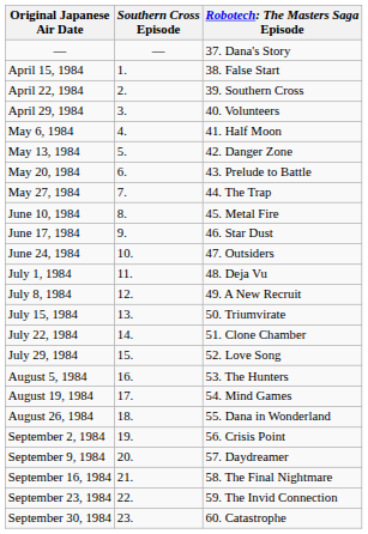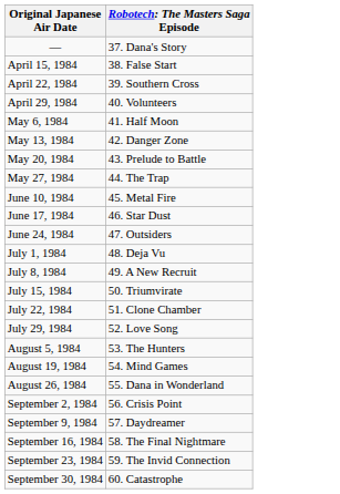 <table class="wikitable">
 <tr>
 <th>Original Japanese<br>Air Date</th>
-<th><em>Southern Cross</em><br>Episode</th>
 <th><em><a href='#'>Robotech</a>: The Masters Saga</em><br>Episode</th>
 </tr>
 <tr>
-<td align=center>—</td>
 <td align=center>—</td>
 <td>37. Dana's Story</td>
 </tr>
 <tr>
 <td>April 15, 1984</td>
-<td>1. </td>
 <td>38. False Start</td>
 </tr>
 <tr>
 <td>April 22, 1984</td>
-<td>2. </td>
 <td>39. Southern Cross</td>
 </tr>
 <tr>
 <td>April 29, 1984</td>
-<td>3. </td>
 <td>40. Volunteers</td>
 </tr>
 <tr>
 <td>May 6, 1984</td>
-<td>4. </td>
 <td>41. Half Moon</td>
 </tr>
 <tr>
 <td>May 13, 1984</td>
-<td>5. </td>
 <td>42. Danger Zone</td>
 </tr>
 <tr>
 <td>May 20, 1984</td>
-<td>6. </td>
 <td>43. Prelude to Battle</td>
 </tr>
 <tr>
 <td>May 27, 1984</td>
-<td>7. </td>
 <td>44. The Trap</td>
 </tr>
 <tr>
 <td>June 10, 1984</td>
-<td>8. </td>
 <td>45. Metal Fire</td>
 </tr>
 <tr>
 <td>June 17, 1984</td>
-<td>9. </td>
 <td>46. Star Dust</td>
 </tr>
 <tr>
 <td>June 24, 1984</td>
-<td>10. </td>
 <td>47. Outsiders</td>
 </tr>
 <tr>
 <td>July 1, 1984</td>
-<td>11. </td>
 <td>48. Deja Vu</td>
 </tr>
 <tr>
 <td>July 8, 1984</td>
-<td>12. </td>
 <td>49. A New Recruit</td>
 </tr>
 <tr>
 <td>July 15, 1984</td>
-<td>13. </td>
 <td>50. Triumvirate</td>
 </tr>
 <tr>
 <td>July 22, 1984</td>
-<td>14. </td>
 <td>51. Clone Chamber</td>
 </tr>
 <tr>
 <td>July 29, 1984</td>
-<td>15. </td>
 <td>52. Love Song</td>
 </tr>
 <tr>
 <td>August 5, 1984</td>
-<td>16. </td>
 <td>53. The Hunters</td>
 </tr>
 <tr>
 <td>August 19, 1984</td>
-<td>17. </td>
 <td>54. Mind Games</td>
 </tr>
 <tr>
 <td>August 26, 1984</td>
-<td>18. </td>
 <td>55. Dana in Wonderland</td>
 </tr>
 <tr>
 <td>September 2, 1984</td>
-<td>19. </td>
 <td>56. Crisis Point</td>
 </tr>
 <tr>
 <td>September 9, 1984</td>
-<td>20. </td>
 <td>57. Daydreamer</td>
 </tr>
 <tr>
 <td>September 16, 1984</td>
-<td>21. </td>
 <td>58. The Final Nightmare</td>
 </tr>
 <tr>
 <td>September 23, 1984</td>
-<td>22. </td>
 <td>59. The Invid Connection</td>
 </tr>
 <tr>
 <td>September 30, 1984</td>
-<td>23. </td>
 <td>60. Catastrophe</td>
 </tr>
 </table>
